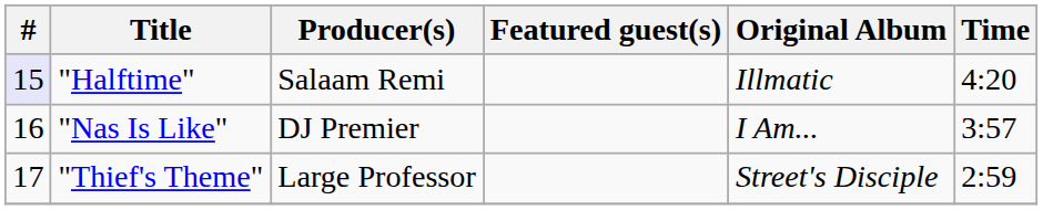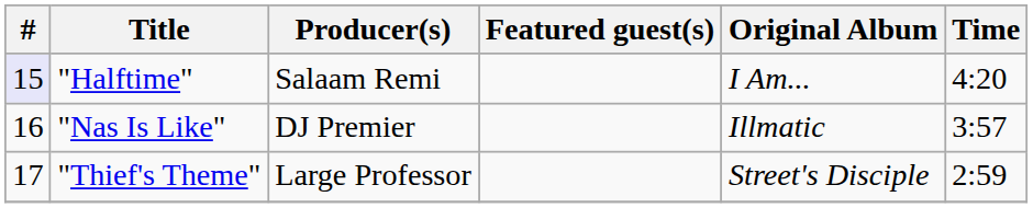 <table class="wikitable">
 <tr>
 <th>#</th>
 <th>Title</th>
 <th>Producer(s)</th>
 <th>Featured guest(s)</th>
 <th>Original Album</th>
 <th>Time</th>
 </tr>
 <tr>
 <td style="background: lavender;">15</td>
 <td>"<a href='#'>Halftime</a>"</td>
 <td>Salaam Remi</td>
 <td></td>
-<td><em>Illmatic</em></td>
+<td><em>I Am...</em></td>
 <td>4:20</td>
 </tr>
 <tr>
 <td>16</td>
 <td>"<a href='#'>Nas Is Like</a>"</td>
 <td>DJ Premier</td>
 <td></td>
-<td><em>I Am...</em></td>
+<td><em>Illmatic</em></td>
 <td>3:57</td>
 </tr>
 <tr>
 <td>17</td>
 <td>"<a href='#'>Thief's Theme</a>"</td>
 <td>Large Professor</td>
 <td></td>
 <td><em>Street's Disciple</em></td>
 <td>2:59</td>
 </tr>
 <tr>
 </tr>
 </table>
